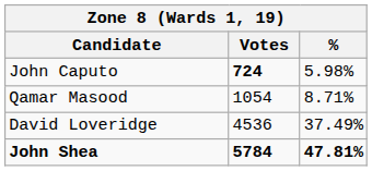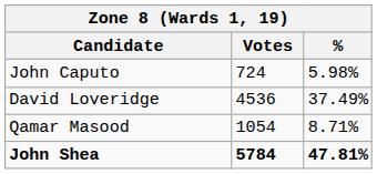 <table class="wikitable">
 <tr>
 <th colspan="3">Zone 8 (Wards 1, 19)</th>
 </tr>
 <tr>
 <th style="width: 170px">Candidate</th>
 <th style="width: 50px">Votes</th>
 <th style="width: 40px">%</th>
 </tr>
 <tr>
 <td>John Caputo</td>
-<td><strong>724</strong></td>
+<td>724</td>
 <td>5.98%</td>
+</tr>
+<tr>
+<td>David Loveridge</td>
+<td>4536</td>
+<td>37.49%</td>
 </tr>
 <tr>
 <td>Qamar Masood</td>
 <td>1054</td>
 <td>8.71%</td>
 </tr>
 <tr>
-<td>David Loveridge</td>
-<td>4536</td>
-<td>37.49%</td>
-</tr>
-<tr>
 <td><strong>John Shea</strong></td>
 <td><strong>5784</strong></td>
 <td><strong>47.81%</strong></td>
 </tr>
 </table>
